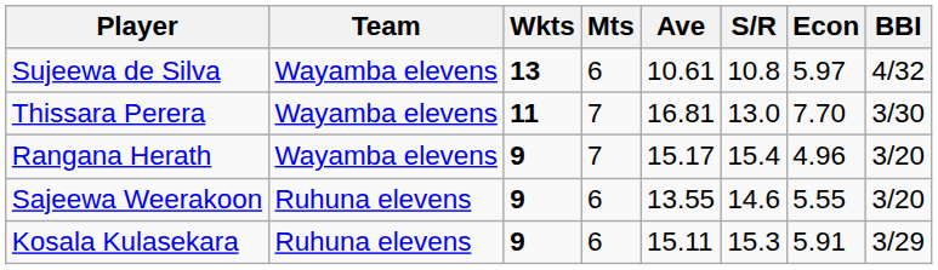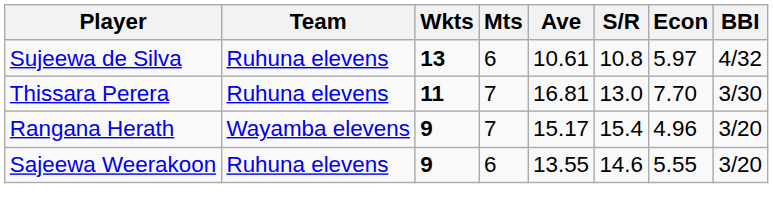 <table class="wikitable">
 <tr>
 <th>Player</th>
 <th>Team</th>
 <th>Wkts</th>
 <th>Mts</th>
 <th>Ave</th>
 <th>S/R</th>
 <th>Econ</th>
 <th>BBI</th>
 </tr>
 <tr>
 <td><a href='#'>Sujeewa de Silva</a></td>
-<td><a href='#'>Wayamba elevens</a></td>
+<td><a href='#'>Ruhuna elevens</a></td>
 <td><strong>13</strong></td>
 <td>6</td>
 <td>10.61</td>
 <td>10.8</td>
 <td>5.97</td>
 <td>4/32</td>
 </tr>
 <tr>
 <td><a href='#'>Thissara Perera</a></td>
-<td><a href='#'>Wayamba elevens</a></td>
+<td><a href='#'>Ruhuna elevens</a></td>
 <td><strong>11</strong></td>
 <td>7</td>
 <td>16.81</td>
 <td>13.0</td>
 <td>7.70</td>
 <td>3/30</td>
 </tr>
 <tr>
 <td><a href='#'>Rangana Herath</a></td>
 <td><a href='#'>Wayamba elevens</a></td>
 <td><strong>9</strong></td>
 <td>7</td>
 <td>15.17</td>
 <td>15.4</td>
 <td>4.96</td>
 <td>3/20</td>
 </tr>
 <tr>
 <td><a href='#'>Sajeewa Weerakoon</a></td>
 <td><a href='#'>Ruhuna elevens</a></td>
 <td><strong>9</strong></td>
 <td>6</td>
 <td>13.55</td>
 <td>14.6</td>
 <td>5.55</td>
 <td>3/20</td>
 </tr>
-<tr>
-<td><a href='#'>Kosala Kulasekara</a></td>
-<td><a href='#'>Ruhuna elevens</a></td>
-<td><strong>9</strong></td>
-<td>6</td>
-<td>15.11</td>
-<td>15.3</td>
-<td>5.91</td>
-<td>3/29</td>
-</tr>
 </table>
